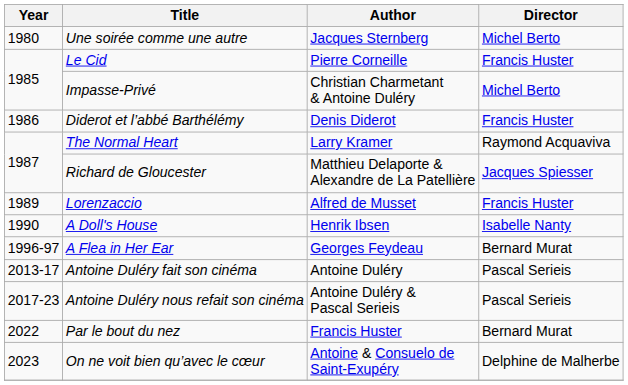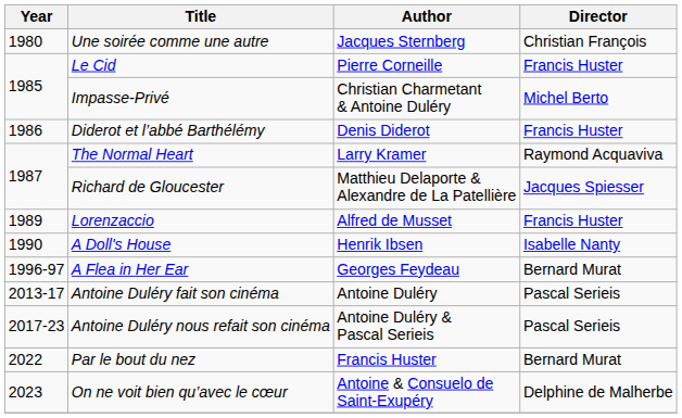 <table class="wikitable">
 <tr>
 <th>Year</th>
 <th>Title</th>
 <th>Author</th>
 <th>Director</th>
 </tr>
 <tr>
 <td>1980</td>
 <td><em>Une soirée comme une autre</em></td>
 <td><a href='#'>Jacques Sternberg</a></td>
-<td><a href='#'>Michel Berto</a></td>
+<td>Christian François</td>
 </tr>
 <tr>
 <td rowspan=2>1985</td>
 <td><em><a href='#'>Le Cid</a></em></td>
 <td><a href='#'>Pierre Corneille</a></td>
 <td><a href='#'>Francis Huster</a></td>
 </tr>
 <tr>
 <td><em>Impasse-Privé</em></td>
 <td>Christian Charmetant<br> & Antoine Duléry</td>
 <td><a href='#'>Michel Berto</a></td>
 </tr>
 <tr>
 <td>1986</td>
 <td><em>Diderot et l’abbé Barthélémy</em></td>
 <td><a href='#'>Denis Diderot</a></td>
 <td><a href='#'>Francis Huster</a></td>
 </tr>
 <tr>
 <td rowspan=2>1987</td>
 <td><em><a href='#'>The Normal Heart</a></em></td>
 <td><a href='#'>Larry Kramer</a></td>
 <td>Raymond Acquaviva</td>
 </tr>
 <tr>
 <td><em>Richard de Gloucester</em></td>
 <td>Matthieu Delaporte &<br> Alexandre de La Patellière</td>
 <td><a href='#'>Jacques Spiesser</a></td>
 </tr>
 <tr>
 <td>1989</td>
 <td><em><a href='#'>Lorenzaccio</a></em></td>
 <td><a href='#'>Alfred de Musset</a></td>
 <td><a href='#'>Francis Huster</a></td>
 </tr>
 <tr>
 <td>1990</td>
 <td><em><a href='#'>A Doll's House</a></em></td>
 <td><a href='#'>Henrik Ibsen</a></td>
 <td><a href='#'>Isabelle Nanty</a></td>
 </tr>
 <tr>
 <td>1996-97</td>
 <td><em><a href='#'>A Flea in Her Ear</a></em></td>
 <td><a href='#'>Georges Feydeau</a></td>
 <td>Bernard Murat</td>
 </tr>
 <tr>
 <td>2013-17</td>
 <td><em>Antoine Duléry fait son cinéma</em></td>
 <td>Antoine Duléry</td>
 <td>Pascal Serieis</td>
 </tr>
 <tr>
 <td>2017-23</td>
 <td><em>Antoine Duléry nous refait son cinéma</em></td>
 <td>Antoine Duléry &<br> Pascal Serieis</td>
 <td>Pascal Serieis</td>
 </tr>
 <tr>
 <td>2022</td>
 <td><em>Par le bout du nez</em></td>
 <td><a href='#'>Francis Huster</a></td>
 <td>Bernard Murat</td>
 </tr>
 <tr>
 <td>2023</td>
 <td><em>On ne voit bien qu’avec le cœur</em></td>
 <td><a href='#'>Antoine</a> & <a href='#'>Consuelo de<br> Saint-Exupéry</a></td>
 <td>Delphine de Malherbe</td>
 </tr>
 <tr>
 </tr>
 </table>
